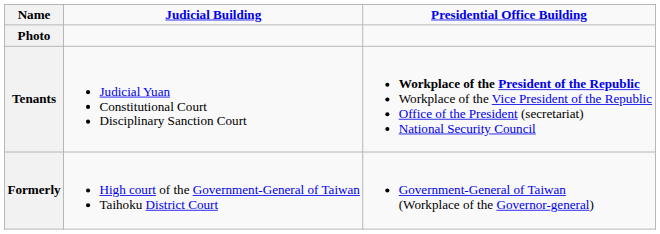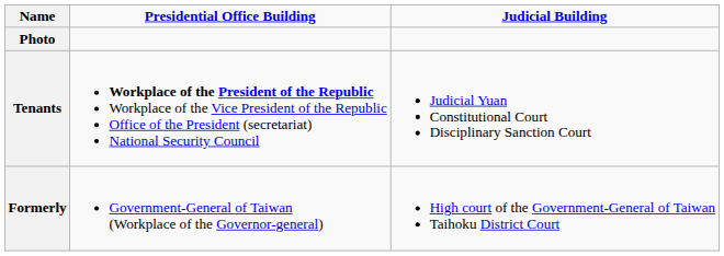 <table class=wikitable>
 <tr align=center>
 <th>Name</th>
+<td><strong><a href='#'>Presidential Office Building</a></strong></td>
 <td><strong><a href='#'>Judicial Building</a></strong></td>
-<td><strong><a href='#'>Presidential Office Building</a></strong></td>
 </tr>
 <tr align=center>
 <th>Photo</th>
 <td></td>
 <td></td>
 </tr>
 <tr>
 <th>Tenants</th>
+<td><br><ul><li><strong>Workplace of the <a href='#'>President of the Republic</a></strong></li><li>Workplace of the <a href='#'>Vice President of the Republic</a></li><li><a href='#'>Office of the President</a> (secretariat)</li><li><a href='#'>National Security Council</a></li></ul></td>
 <td><br><ul><li><a href='#'>Judicial Yuan</a></li><li>Constitutional Court</li><li>Disciplinary Sanction Court</li></ul></td>
-<td><br><ul><li><strong>Workplace of the <a href='#'>President of the Republic</a></strong></li><li>Workplace of the <a href='#'>Vice President of the Republic</a></li><li><a href='#'>Office of the President</a> (secretariat)</li><li><a href='#'>National Security Council</a></li></ul></td>
 </tr>
 <tr>
 <th>Formerly</th>
+<td><br><ul><li><a href='#'>Government-General of Taiwan</a><br>(Workplace of the <a href='#'>Governor-general</a>)</li></ul></td>
 <td><br><ul><li><a href='#'>High court</a> of the <a href='#'>Government-General of Taiwan</a></li><li>Taihoku <a href='#'>District Court</a></li></ul></td>
-<td><br><ul><li><a href='#'>Government-General of Taiwan</a><br>(Workplace of the <a href='#'>Governor-general</a>)</li></ul></td>
 </tr>
 </table>
